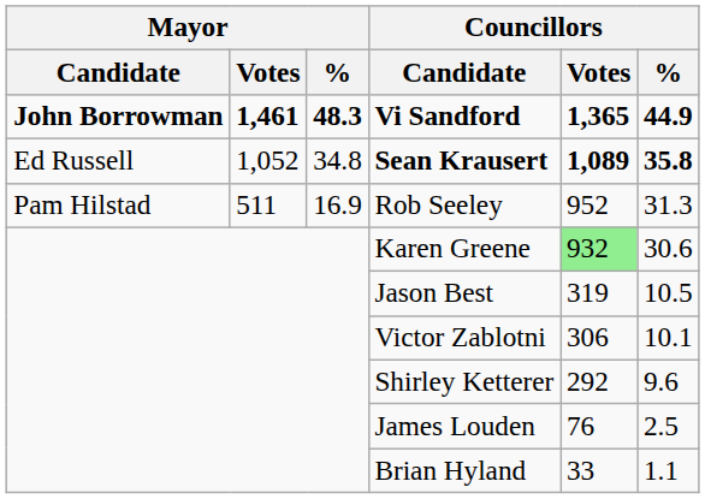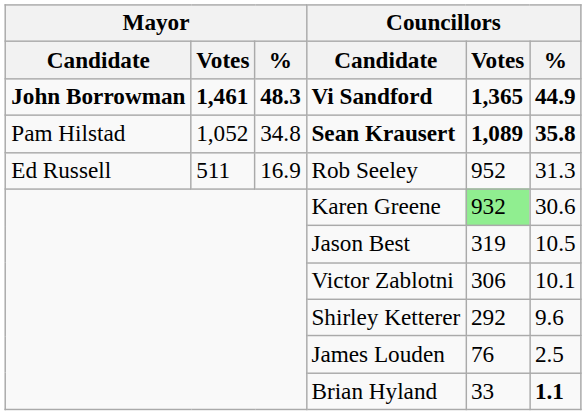 <table class="wikitable collapsible collapsed" align="right">
 <tr>
 <th colspan=3>Mayor</th>
 <th colspan=3>Councillors</th>
 </tr>
 <tr>
 <th>Candidate</th>
 <th>Votes</th>
 <th>%</th>
 <th>Candidate</th>
 <th>Votes</th>
 <th>%</th>
 </tr>
 <tr>
 <td><strong>John Borrowman</strong></td>
 <td><strong>1,461</strong></td>
 <td><strong>48.3</strong></td>
 <td><strong>Vi Sandford</strong></td>
 <td><strong>1,365</strong></td>
 <td><strong>44.9</strong></td>
 </tr>
 <tr>
-<td>Ed Russell</td>
+<td>Pam Hilstad</td>
 <td>1,052</td>
 <td>34.8</td>
 <td><strong>Sean Krausert</strong></td>
 <td><strong>1,089</strong></td>
 <td><strong>35.8</strong></td>
 </tr>
 <tr>
-<td>Pam Hilstad</td>
+<td>Ed Russell</td>
 <td>511</td>
 <td>16.9</td>
 <td>Rob Seeley</td>
 <td>952</td>
 <td>31.3</td>
 </tr>
 <tr>
 <td rowspan=6 colspan=3></td>
 <td>Karen Greene</td>
 <td style="background: lightgreen;">932</td>
 <td>30.6</td>
 </tr>
 <tr>
 <td>Jason Best</td>
 <td>319</td>
 <td>10.5</td>
 </tr>
 <tr>
 <td>Victor Zablotni</td>
 <td>306</td>
 <td>10.1</td>
 </tr>
 <tr>
 <td>Shirley Ketterer</td>
 <td>292</td>
 <td>9.6</td>
 </tr>
 <tr>
 <td>James Louden</td>
 <td>76</td>
 <td>2.5</td>
 </tr>
 <tr>
 <td>Brian Hyland</td>
 <td>33</td>
-<td>1.1</td>
+<td><strong>1.1</strong></td>
 </tr>
 </table>
